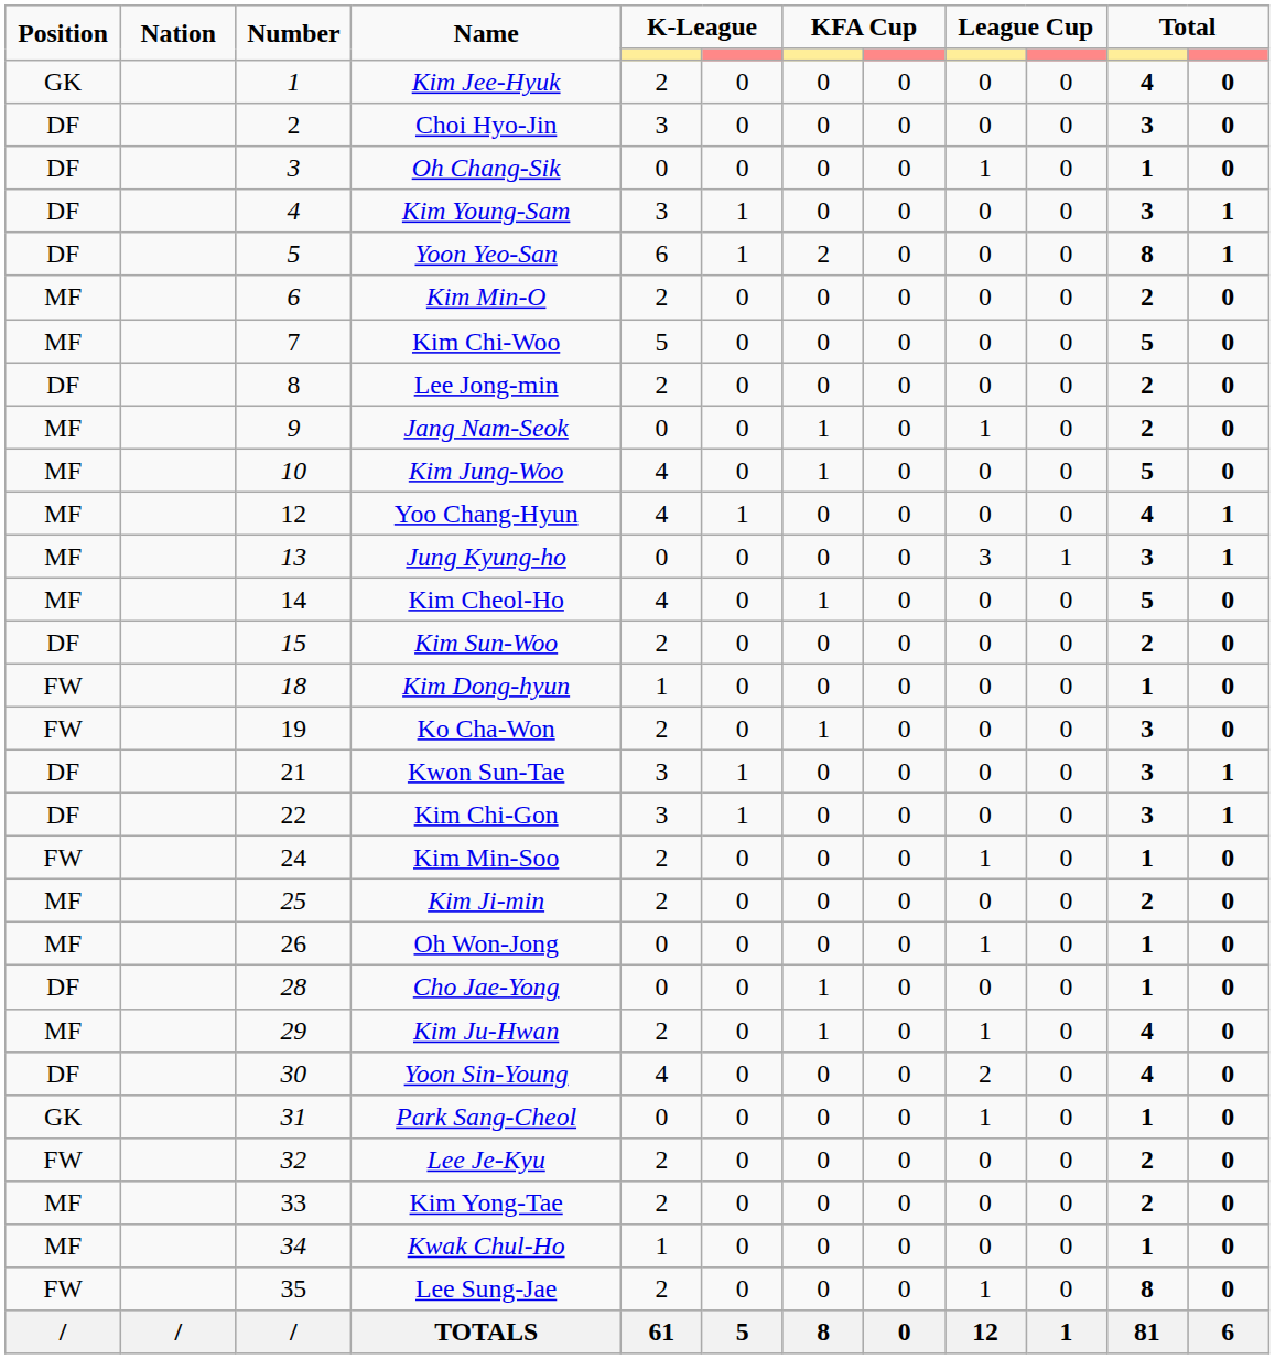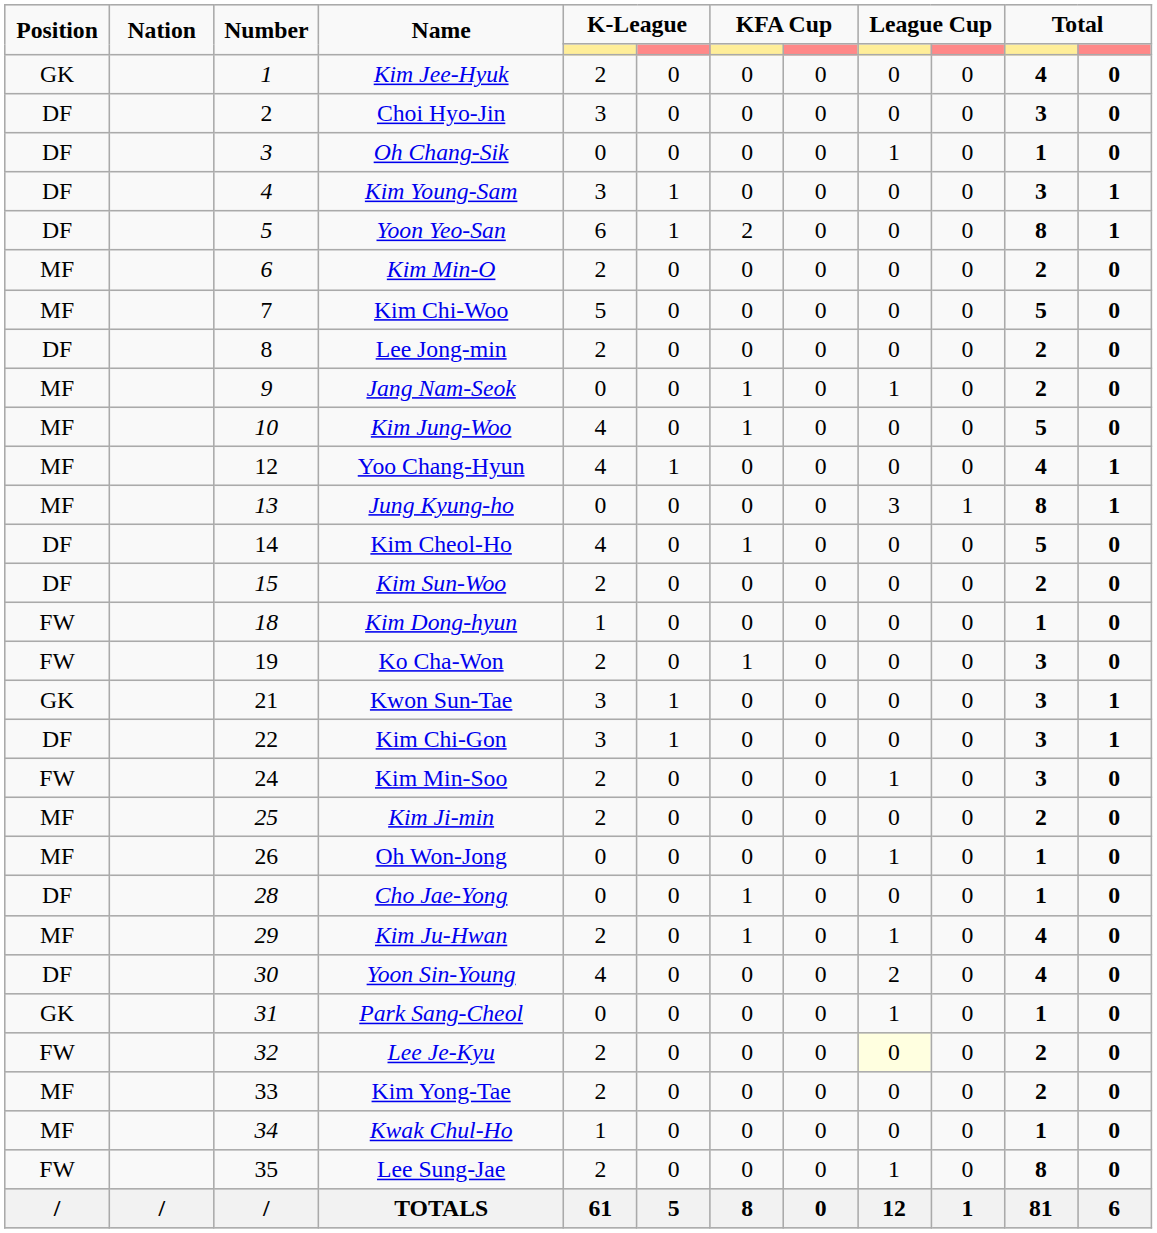 <table class="wikitable" style="font-size: 95%; text-align: center;">
 <tr>
 <td rowspan="2" width="60" align="center"><strong>Position</strong></td>
 <td rowspan="2" width="60" align="center"><strong>Nation</strong></td>
 <td rowspan="2" width="60" align="center"><strong>Number</strong></td>
 <td rowspan="2" width="150" align="center"><strong>Name</strong></td>
 <td colspan="2" width="80" align="center"><strong>K-League</strong></td>
 <td colspan="2" width="80" align="center"><strong>KFA Cup</strong></td>
 <td colspan="2" width="80" align="center"><strong>League Cup</strong></td>
 <td colspan="2" width="80" align="center"><strong>Total</strong></td>
 </tr>
 <tr>
 <th width="40" style="background: #FFEE99"></th>
 <th width="40" style="background: #FF8888"></th>
 <th width="40" style="background: #FFEE99"></th>
 <th width="40" style="background: #FF8888"></th>
 <th width="40" style="background: #FFEE99"></th>
 <th width="40" style="background: #FF8888"></th>
 <th width="40" style="background: #FFEE99"></th>
 <th width="40" style="background: #FF8888"></th>
 </tr>
 <tr>
 <td>GK</td>
 <td></td>
 <td><em>1</em></td>
 <td><em><a href='#'>Kim Jee-Hyuk</a></em></td>
 <td>2</td>
 <td>0</td>
 <td>0</td>
 <td>0</td>
 <td>0</td>
 <td>0</td>
 <td><strong>4</strong></td>
 <td><strong>0</strong></td>
 </tr>
 <tr>
 <td>DF</td>
 <td></td>
 <td>2</td>
 <td><a href='#'>Choi Hyo-Jin</a></td>
 <td>3</td>
 <td>0</td>
 <td>0</td>
 <td>0</td>
 <td>0</td>
 <td>0</td>
 <td><strong>3</strong></td>
 <td><strong>0</strong></td>
 </tr>
 <tr>
 <td>DF</td>
 <td></td>
 <td><em>3</em></td>
 <td><em><a href='#'>Oh Chang-Sik</a></em></td>
 <td>0</td>
 <td>0</td>
 <td>0</td>
 <td>0</td>
 <td>1</td>
 <td>0</td>
 <td><strong>1</strong></td>
 <td><strong>0</strong></td>
 </tr>
 <tr>
 <td>DF</td>
 <td></td>
 <td><em>4</em></td>
 <td><em><a href='#'>Kim Young-Sam</a></em></td>
 <td>3</td>
 <td>1</td>
 <td>0</td>
 <td>0</td>
 <td>0</td>
 <td>0</td>
 <td><strong>3</strong></td>
 <td><strong>1</strong></td>
 </tr>
 <tr>
 <td>DF</td>
 <td></td>
 <td><em>5</em></td>
 <td><em><a href='#'>Yoon Yeo-San</a></em></td>
 <td>6</td>
 <td>1</td>
 <td>2</td>
 <td>0</td>
 <td>0</td>
 <td>0</td>
 <td><strong>8</strong></td>
 <td><strong>1</strong></td>
 </tr>
 <tr>
 <td>MF</td>
 <td></td>
 <td><em>6</em></td>
 <td><em><a href='#'>Kim Min-O</a></em></td>
 <td>2</td>
 <td>0</td>
 <td>0</td>
 <td>0</td>
 <td>0</td>
 <td>0</td>
 <td><strong>2</strong></td>
 <td><strong>0</strong></td>
 </tr>
 <tr>
 <td>MF</td>
 <td></td>
 <td>7</td>
 <td><a href='#'>Kim Chi-Woo</a></td>
 <td>5</td>
 <td>0</td>
 <td>0</td>
 <td>0</td>
 <td>0</td>
 <td>0</td>
 <td><strong>5</strong></td>
 <td><strong>0</strong></td>
 </tr>
 <tr>
 <td>DF</td>
 <td></td>
 <td>8</td>
 <td><a href='#'>Lee Jong-min</a></td>
 <td>2</td>
 <td>0</td>
 <td>0</td>
 <td>0</td>
 <td>0</td>
 <td>0</td>
 <td><strong>2</strong></td>
 <td><strong>0</strong></td>
 </tr>
 <tr>
 <td>MF</td>
 <td></td>
 <td><em>9</em></td>
 <td><em><a href='#'>Jang Nam-Seok</a></em></td>
 <td>0</td>
 <td>0</td>
 <td>1</td>
 <td>0</td>
 <td>1</td>
 <td>0</td>
 <td><strong>2</strong></td>
 <td><strong>0</strong></td>
 </tr>
 <tr>
 <td>MF</td>
 <td></td>
 <td><em>10</em></td>
 <td><em><a href='#'>Kim Jung-Woo</a></em></td>
 <td>4</td>
 <td>0</td>
 <td>1</td>
 <td>0</td>
 <td>0</td>
 <td>0</td>
 <td><strong>5</strong></td>
 <td><strong>0</strong></td>
 </tr>
 <tr>
 <td>MF</td>
 <td></td>
 <td>12</td>
 <td><a href='#'>Yoo Chang-Hyun</a></td>
 <td>4</td>
 <td>1</td>
 <td>0</td>
 <td>0</td>
 <td>0</td>
 <td>0</td>
 <td><strong>4</strong></td>
 <td><strong>1</strong></td>
 </tr>
 <tr>
 <td>MF</td>
 <td></td>
 <td><em>13</em></td>
 <td><em><a href='#'>Jung Kyung-ho</a></em></td>
 <td>0</td>
 <td>0</td>
 <td>0</td>
 <td>0</td>
 <td>3</td>
 <td>1</td>
-<td><strong>3</strong></td>
+<td><strong>8</strong></td>
 <td><strong>1</strong></td>
 </tr>
 <tr>
-<td>MF</td>
+<td>DF</td>
 <td></td>
 <td>14</td>
 <td><a href='#'>Kim Cheol-Ho</a></td>
 <td>4</td>
 <td>0</td>
 <td>1</td>
 <td>0</td>
 <td>0</td>
 <td>0</td>
 <td><strong>5</strong></td>
 <td><strong>0</strong></td>
 </tr>
 <tr>
 <td>DF</td>
 <td></td>
 <td><em>15</em></td>
 <td><em><a href='#'>Kim Sun-Woo</a></em></td>
 <td>2</td>
 <td>0</td>
 <td>0</td>
 <td>0</td>
 <td>0</td>
 <td>0</td>
 <td><strong>2</strong></td>
 <td><strong>0</strong></td>
 </tr>
 <tr>
 <td>FW</td>
 <td></td>
 <td><em>18</em></td>
 <td><em><a href='#'>Kim Dong-hyun</a></em></td>
 <td>1</td>
 <td>0</td>
 <td>0</td>
 <td>0</td>
 <td>0</td>
 <td>0</td>
 <td><strong>1</strong></td>
 <td><strong>0</strong></td>
 </tr>
 <tr>
 <td>FW</td>
 <td></td>
 <td>19</td>
 <td><a href='#'>Ko Cha-Won</a></td>
 <td>2</td>
 <td>0</td>
 <td>1</td>
 <td>0</td>
 <td>0</td>
 <td>0</td>
 <td><strong>3</strong></td>
 <td><strong>0</strong></td>
 </tr>
 <tr>
-<td>DF</td>
+<td>GK</td>
 <td></td>
 <td>21</td>
 <td><a href='#'>Kwon Sun-Tae</a></td>
 <td>3</td>
 <td>1</td>
 <td>0</td>
 <td>0</td>
 <td>0</td>
 <td>0</td>
 <td><strong>3</strong></td>
 <td><strong>1</strong></td>
 </tr>
 <tr>
 <td>DF</td>
 <td></td>
 <td>22</td>
 <td><a href='#'>Kim Chi-Gon</a></td>
 <td>3</td>
 <td>1</td>
 <td>0</td>
 <td>0</td>
 <td>0</td>
 <td>0</td>
 <td><strong>3</strong></td>
 <td><strong>1</strong></td>
 </tr>
 <tr>
 <td>FW</td>
 <td></td>
 <td>24</td>
 <td><a href='#'>Kim Min-Soo</a></td>
 <td>2</td>
 <td>0</td>
 <td>0</td>
 <td>0</td>
 <td>1</td>
 <td>0</td>
-<td><strong>1</strong></td>
+<td><strong>3</strong></td>
 <td><strong>0</strong></td>
 </tr>
 <tr>
 <td>MF</td>
 <td></td>
 <td><em>25</em></td>
 <td><em><a href='#'>Kim Ji-min</a></em></td>
 <td>2</td>
 <td>0</td>
 <td>0</td>
 <td>0</td>
 <td>0</td>
 <td>0</td>
 <td><strong>2</strong></td>
 <td><strong>0</strong></td>
 </tr>
 <tr>
 <td>MF</td>
 <td></td>
 <td>26</td>
 <td><a href='#'>Oh Won-Jong</a></td>
 <td>0</td>
 <td>0</td>
 <td>0</td>
 <td>0</td>
 <td>1</td>
 <td>0</td>
 <td><strong>1</strong></td>
 <td><strong>0</strong></td>
 </tr>
 <tr>
 <td>DF</td>
 <td></td>
 <td><em>28</em></td>
 <td><em><a href='#'>Cho Jae-Yong</a></em></td>
 <td>0</td>
 <td>0</td>
 <td>1</td>
 <td>0</td>
 <td>0</td>
 <td>0</td>
 <td><strong>1</strong></td>
 <td><strong>0</strong></td>
 </tr>
 <tr>
 <td>MF</td>
 <td></td>
 <td><em>29</em></td>
 <td><em><a href='#'>Kim Ju-Hwan</a></em></td>
 <td>2</td>
 <td>0</td>
 <td>1</td>
 <td>0</td>
 <td>1</td>
 <td>0</td>
 <td><strong>4</strong></td>
 <td><strong>0</strong></td>
 </tr>
 <tr>
 <td>DF</td>
 <td></td>
 <td><em>30</em></td>
 <td><em><a href='#'>Yoon Sin-Young</a></em></td>
 <td>4</td>
 <td>0</td>
 <td>0</td>
 <td>0</td>
 <td>2</td>
 <td>0</td>
 <td><strong>4</strong></td>
 <td><strong>0</strong></td>
 </tr>
 <tr>
 <td>GK</td>
 <td></td>
 <td><em>31</em></td>
 <td><em><a href='#'>Park Sang-Cheol</a></em></td>
 <td>0</td>
 <td>0</td>
 <td>0</td>
 <td>0</td>
 <td>1</td>
 <td>0</td>
 <td><strong>1</strong></td>
 <td><strong>0</strong></td>
 </tr>
 <tr>
 <td>FW</td>
 <td></td>
 <td><em>32</em></td>
 <td><em><a href='#'>Lee Je-Kyu</a></em></td>
 <td>2</td>
 <td>0</td>
 <td>0</td>
 <td>0</td>
-<td>0</td>
+<td style="background: lightyellow;">0</td>
 <td>0</td>
 <td><strong>2</strong></td>
 <td><strong>0</strong></td>
 </tr>
 <tr>
 <td>MF</td>
 <td></td>
 <td>33</td>
 <td><a href='#'>Kim Yong-Tae</a></td>
 <td>2</td>
 <td>0</td>
 <td>0</td>
 <td>0</td>
 <td>0</td>
 <td>0</td>
 <td><strong>2</strong></td>
 <td><strong>0</strong></td>
 </tr>
 <tr>
 <td>MF</td>
 <td></td>
 <td><em>34</em></td>
 <td><em><a href='#'>Kwak Chul-Ho</a></em></td>
 <td>1</td>
 <td>0</td>
 <td>0</td>
 <td>0</td>
 <td>0</td>
 <td>0</td>
 <td><strong>1</strong></td>
 <td><strong>0</strong></td>
 </tr>
 <tr>
 <td>FW</td>
 <td></td>
 <td>35</td>
 <td><a href='#'>Lee Sung-Jae</a></td>
 <td>2</td>
 <td>0</td>
 <td>0</td>
 <td>0</td>
 <td>1</td>
 <td>0</td>
 <td><strong>8</strong></td>
 <td><strong>0</strong></td>
 </tr>
 <tr>
 <th>/</th>
 <th>/</th>
 <th>/</th>
 <th>TOTALS</th>
 <th>61</th>
 <th>5</th>
 <th>8</th>
 <th>0</th>
 <th>12</th>
 <th>1</th>
 <th>81</th>
 <th>6</th>
 </tr>
 </table>
